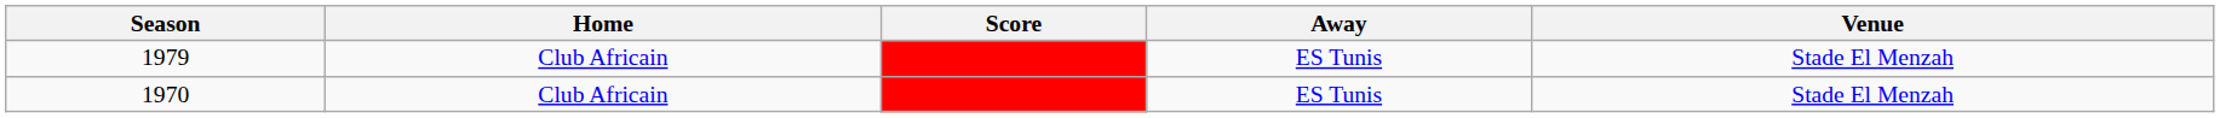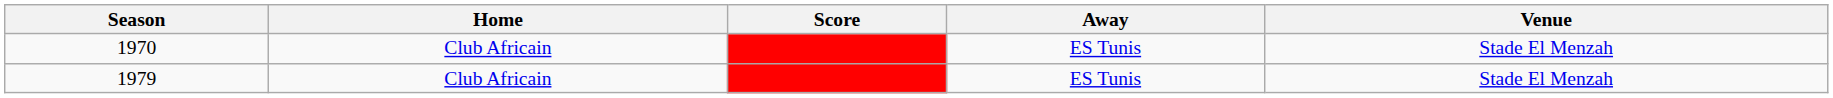 <table class="wikitable sortable alternance" style="font-size:85%; text-align:center; line-height:14px;" width=80%>
 <tr>
 <th>Season</th>
 <th>Home</th>
 <th>Score</th>
 <th>Away</th>
 <th>Venue</th>
 </tr>
 <tr>
+<td>1970</td>
+<td align="center"><a href='#'>Club Africain</a></td>
+<td bgcolor="red"></td>
+<td align="center"><a href='#'>ES Tunis</a></td>
+<td><a href='#'>Stade El Menzah</a></td>
+</tr>
+<tr>
 <td>1979</td>
 <td align="center"><a href='#'>Club Africain</a></td>
 <td bgcolor="red"></td>
 <td align="center"><a href='#'>ES Tunis</a></td>
 <td><a href='#'>Stade El Menzah</a></td>
 </tr>
-<tr>
-<td>1970</td>
-<td align="center"><a href='#'>Club Africain</a></td>
-<td bgcolor="red"></td>
-<td align="center"><a href='#'>ES Tunis</a></td>
-<td><a href='#'>Stade El Menzah</a></td>
-</tr>
 </table>
